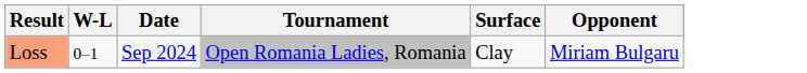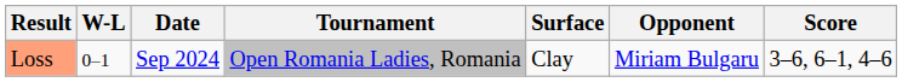 <table class="sortable wikitable">
 <tr>
 <th>Result</th>
 <th class="unsortable">W-L</th>
 <th>Date</th>
 <th>Tournament</th>
 <th>Surface</th>
 <th>Opponent</th>
+<th class="unsortable">Score</th>
 </tr>
 <tr>
 <td style="background:#ffa07a;">Loss</td>
 <td><small>0–1</small></td>
 <td><a href='#'>Sep 2024</a></td>
 <td style="background:silver;"><a href='#'>Open Romania Ladies</a>, Romania</td>
 <td>Clay</td>
 <td> <a href='#'>Miriam Bulgaru</a></td>
+<td>3–6, 6–1, 4–6</td>
 </tr>
 </table>
